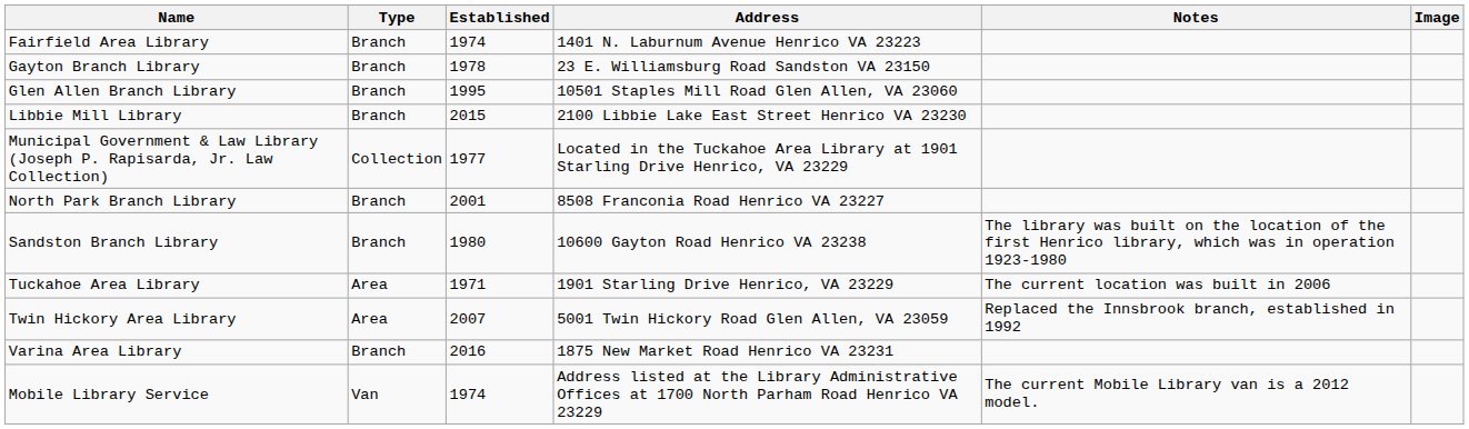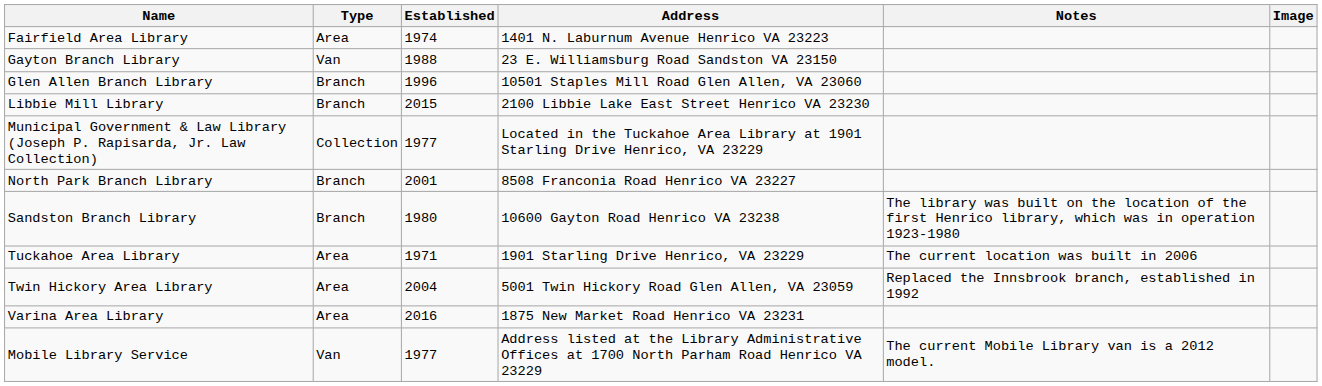 <table class="wikitable sortable">
 <tr>
 <th>Name</th>
 <th>Type</th>
 <th>Established</th>
 <th>Address</th>
 <th>Notes</th>
 <th>Image</th>
 </tr>
 <tr>
 <td>Fairfield Area Library</td>
-<td>Branch</td>
+<td>Area</td>
 <td>1974</td>
 <td>1401 N. Laburnum Avenue Henrico VA 23223</td>
 <td></td>
 <td></td>
 </tr>
 <tr>
 <td>Gayton Branch Library</td>
-<td>Branch</td>
-<td>1978</td>
+<td>Van</td>
+<td>1988</td>
 <td>23 E. Williamsburg Road Sandston VA 23150</td>
 <td></td>
 <td></td>
 </tr>
 <tr>
 <td>Glen Allen Branch Library</td>
 <td>Branch</td>
-<td>1995</td>
+<td>1996</td>
 <td>10501 Staples Mill Road Glen Allen, VA 23060</td>
 <td></td>
 <td></td>
 </tr>
 <tr>
 <td>Libbie Mill Library</td>
 <td>Branch</td>
 <td>2015</td>
 <td>2100 Libbie Lake East Street Henrico VA 23230</td>
 <td></td>
 <td></td>
 </tr>
 <tr>
 <td>Municipal Government & Law Library (Joseph P. Rapisarda, Jr. Law Collection)</td>
 <td>Collection</td>
 <td>1977</td>
 <td>Located in the Tuckahoe Area Library at 1901 Starling Drive Henrico, VA 23229</td>
 <td></td>
 <td></td>
 </tr>
 <tr>
 <td>North Park Branch Library</td>
 <td>Branch</td>
 <td>2001 </td>
 <td>8508 Franconia Road Henrico VA 23227</td>
 <td></td>
 <td></td>
 </tr>
 <tr>
 <td>Sandston Branch Library</td>
 <td>Branch</td>
 <td>1980</td>
 <td>10600 Gayton Road Henrico VA 23238</td>
 <td>The library was built on the location of the first Henrico library, which was in operation 1923-1980</td>
 <td></td>
 </tr>
 <tr>
 <td>Tuckahoe Area Library</td>
 <td>Area</td>
 <td>1971</td>
 <td>1901 Starling Drive Henrico, VA 23229</td>
 <td>The current location was built in 2006</td>
 <td></td>
 </tr>
 <tr>
 <td>Twin Hickory Area Library</td>
 <td>Area</td>
-<td>2007</td>
+<td>2004</td>
 <td>5001 Twin Hickory Road Glen Allen, VA 23059</td>
 <td>Replaced the Innsbrook branch, established in 1992</td>
 <td></td>
 </tr>
 <tr>
 <td>Varina Area Library</td>
-<td>Branch</td>
+<td>Area</td>
 <td>2016</td>
 <td>1875 New Market Road Henrico VA 23231</td>
 <td></td>
 <td></td>
 </tr>
 <tr>
 <td>Mobile Library Service</td>
 <td>Van</td>
-<td>1974</td>
+<td>1977</td>
 <td>Address listed at the Library Administrative Offices at 1700 North Parham Road Henrico VA 23229</td>
 <td>The current Mobile Library van is a 2012 model.</td>
 <td></td>
 </tr>
 </table>
